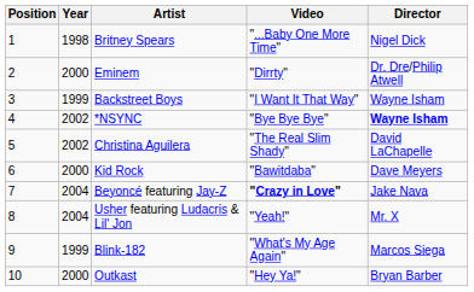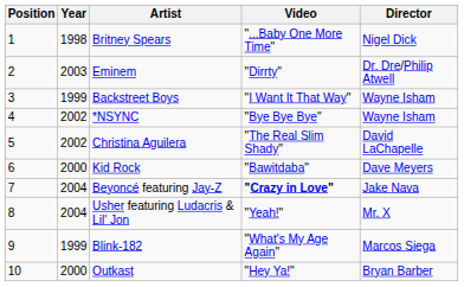 <table class="wikitable">
 <tr>
 <th>Position</th>
 <th>Year</th>
 <th>Artist</th>
 <th>Video</th>
 <th>Director</th>
 </tr>
 <tr>
 <td>1</td>
 <td>1998</td>
 <td><a href='#'>Britney Spears</a></td>
 <td>"<a href='#'>...Baby One More Time</a>"</td>
 <td><a href='#'>Nigel Dick</a></td>
 </tr>
 <tr>
 <td>2</td>
-<td>2000</td>
+<td>2003</td>
 <td><a href='#'>Eminem</a></td>
 <td>"<a href='#'>Dirrty</a>"</td>
 <td><a href='#'>Dr. Dre</a>/<a href='#'>Philip Atwell</a></td>
 </tr>
 <tr>
 <td>3</td>
 <td>1999</td>
 <td><a href='#'>Backstreet Boys</a></td>
 <td>"<a href='#'>I Want It That Way</a>"</td>
 <td><a href='#'>Wayne Isham</a></td>
 </tr>
 <tr>
 <td>4</td>
 <td>2002</td>
 <td><a href='#'>*NSYNC</a></td>
 <td>"<a href='#'>Bye Bye Bye</a>"</td>
-<td><strong><a href='#'>Wayne Isham</a></strong></td>
+<td><a href='#'>Wayne Isham</a></td>
 </tr>
 <tr>
 <td>5</td>
 <td>2002</td>
 <td><a href='#'>Christina Aguilera</a></td>
 <td>"<a href='#'>The Real Slim Shady</a>"</td>
 <td><a href='#'>David LaChapelle</a></td>
 </tr>
 <tr>
 <td>6</td>
 <td>2000</td>
 <td><a href='#'>Kid Rock</a></td>
 <td>"<a href='#'>Bawitdaba</a>"</td>
 <td><a href='#'>Dave Meyers</a></td>
 </tr>
 <tr>
 <td>7</td>
 <td>2004</td>
 <td><a href='#'>Beyoncé</a> featuring <a href='#'>Jay-Z</a></td>
 <td><strong>"<a href='#'>Crazy in Love</a>"</strong></td>
 <td><a href='#'>Jake Nava</a></td>
 </tr>
 <tr>
 <td>8</td>
 <td>2004</td>
 <td><a href='#'>Usher</a> featuring <a href='#'>Ludacris</a> & <a href='#'>Lil' Jon</a></td>
 <td>"<a href='#'>Yeah!</a>"</td>
 <td><a href='#'>Mr. X</a></td>
 </tr>
 <tr>
 <td>9</td>
 <td>1999</td>
 <td><a href='#'>Blink-182</a></td>
 <td>"<a href='#'>What's My Age Again</a>"</td>
 <td><a href='#'>Marcos Siega</a></td>
 </tr>
 <tr>
 <td>10</td>
 <td>2000</td>
 <td><a href='#'>Outkast</a></td>
 <td>"<a href='#'>Hey Ya!</a>"</td>
 <td><a href='#'>Bryan Barber</a></td>
 </tr>
 </table>
